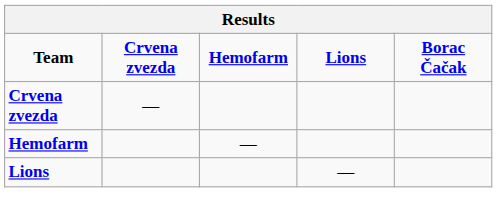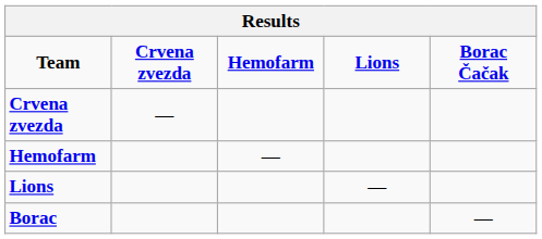 <table class="wikitable" style="text-align: center; font-size:95%" align="left">
 <tr>
 <th colspan=5>Results</th>
 </tr>
 <tr>
 <td width="80"><strong>Team</strong></td>
 <td width="80"><strong><a href='#'>Crvena zvezda</a></strong></td>
 <td width="80"><strong><a href='#'>Hemofarm</a></strong></td>
 <td width="80"><strong><a href='#'>Lions</a></strong></td>
 <td width="80"><strong><a href='#'>Borac Čačak</a></strong></td>
 </tr>
 <tr>
 <td align="left"><strong><a href='#'>Crvena zvezda</a></strong></td>
 <td>—</td>
 <td></td>
 <td></td>
 <td></td>
 </tr>
 <tr>
 <td align="left"><strong><a href='#'>Hemofarm</a></strong></td>
 <td></td>
 <td>—</td>
 <td></td>
 <td></td>
 </tr>
 <tr>
 <td align="left"><strong><a href='#'>Lions</a></strong></td>
 <td></td>
 <td></td>
 <td>—</td>
 <td></td>
 </tr>
+<tr>
+<td align="left"><strong><a href='#'>Borac</a></strong></td>
+<td></td>
+<td></td>
+<td></td>
+<td>—</td>
+</tr>
 </table>
